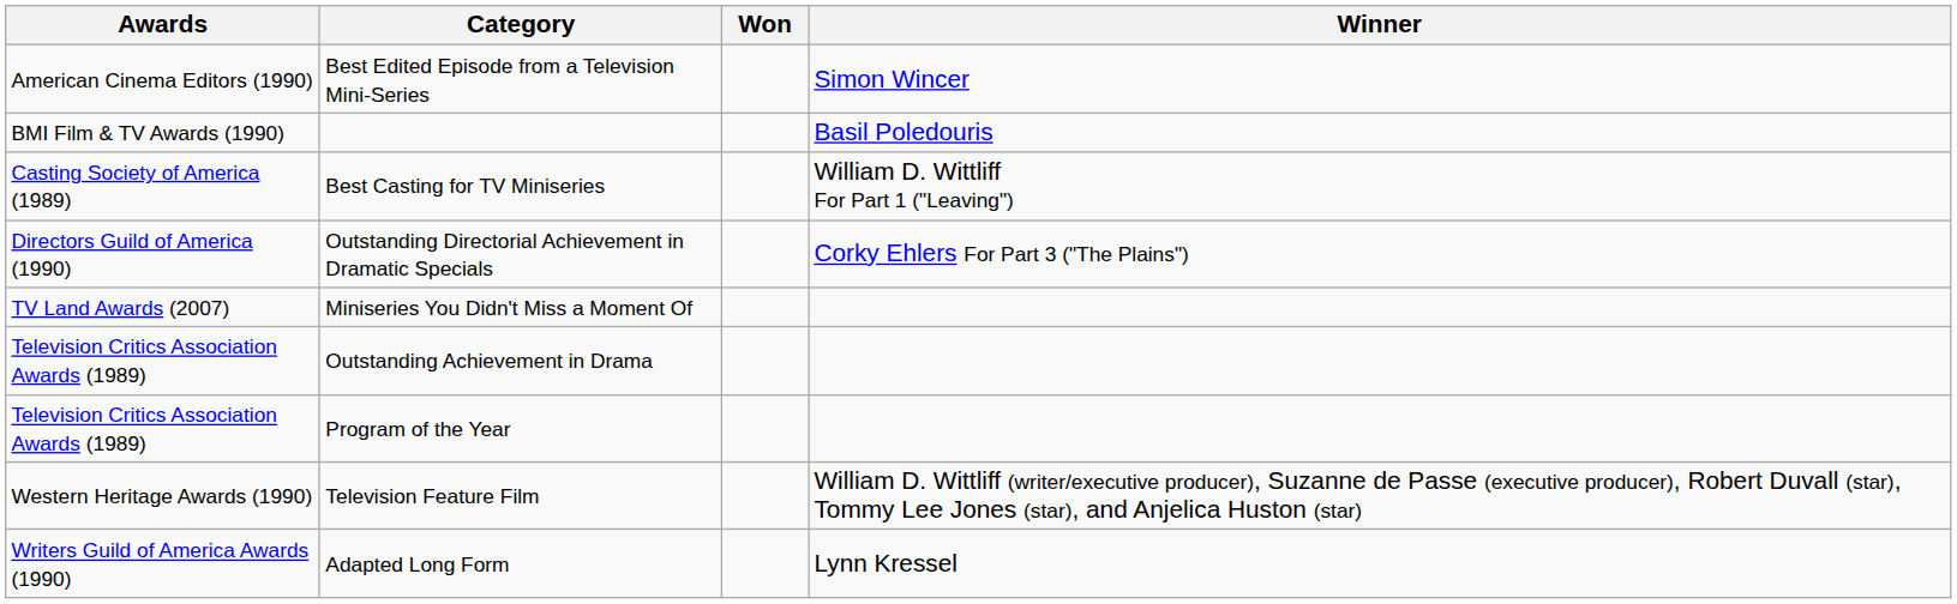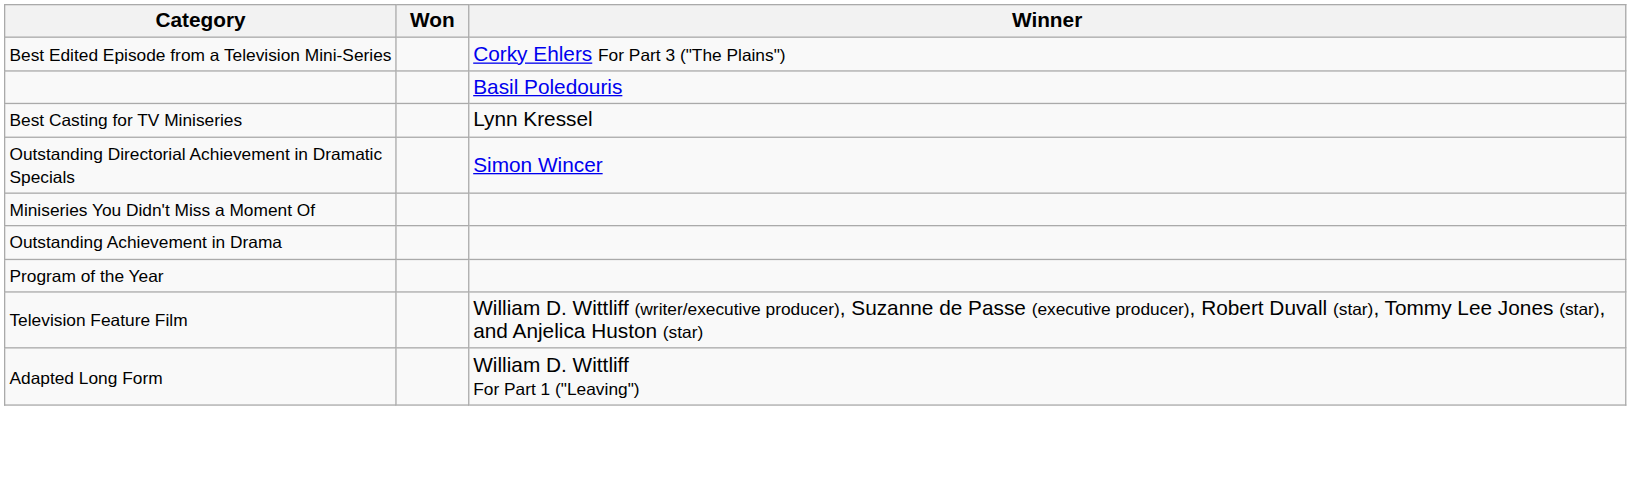 <table class="wikitable">
 <tr>
-<th>Awards</th>
 <th>Category</th>
 <th style="width:3em">Won</th>
 <th>Winner</th>
 </tr>
 <tr>
-<td><small>American Cinema Editors (1990)</small></td>
 <td><small>Best Edited Episode from a Television Mini-Series</small></td>
 <td></td>
-<td><a href='#'>Simon Wincer</a></td>
+<td><a href='#'>Corky Ehlers</a> <small>For Part 3 ("The Plains")</small></td>
 </tr>
 <tr>
-<td><small>BMI Film & TV Awards (1990)</small></td>
 <td></td>
 <td></td>
 <td><a href='#'>Basil Poledouris</a></td>
 </tr>
 <tr>
-<td><small><a href='#'>Casting Society of America</a> (1989)</small></td>
 <td><small>Best Casting for TV Miniseries</small></td>
 <td></td>
-<td>William D. Wittliff <br><small>For Part 1 ("Leaving")</small></td>
+<td>Lynn Kressel</td>
 </tr>
 <tr>
-<td><small><a href='#'>Directors Guild of America</a> (1990)</small></td>
 <td><small>Outstanding Directorial Achievement in Dramatic Specials</small></td>
 <td></td>
-<td><a href='#'>Corky Ehlers</a> <small>For Part 3 ("The Plains")</small></td>
+<td><a href='#'>Simon Wincer</a></td>
 </tr>
 <tr>
-<td><small><a href='#'>TV Land Awards</a> (2007)</small></td>
 <td><small>Miniseries You Didn't Miss a Moment Of</small></td>
 <td></td>
 <td></td>
 </tr>
 <tr>
-<td><small><a href='#'>Television Critics Association Awards</a> (1989)</small></td>
 <td><small>Outstanding Achievement in Drama</small></td>
 <td></td>
 <td></td>
 </tr>
 <tr>
-<td><small><a href='#'>Television Critics Association Awards</a> (1989)</small></td>
 <td><small>Program of the Year</small></td>
 <td></td>
 <td></td>
 </tr>
 <tr>
-<td><small>Western Heritage Awards (1990)</small></td>
 <td><small>Television Feature Film</small></td>
 <td></td>
 <td>William D. Wittliff <small>(writer/executive producer)</small>, Suzanne de Passe <small>(executive producer)</small>, Robert Duvall <small>(star)</small>, Tommy Lee Jones <small>(star)</small>, and Anjelica Huston <small>(star)</small></td>
 </tr>
 <tr>
-<td><small><a href='#'>Writers Guild of America Awards</a> (1990)</small></td>
 <td><small>Adapted Long Form</small></td>
 <td></td>
-<td>Lynn Kressel</td>
+<td>William D. Wittliff <br><small>For Part 1 ("Leaving")</small></td>
 </tr>
 </table>
